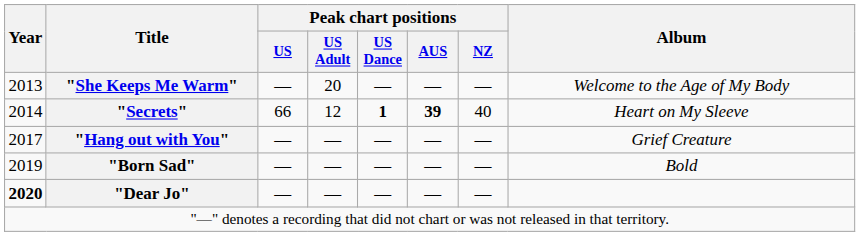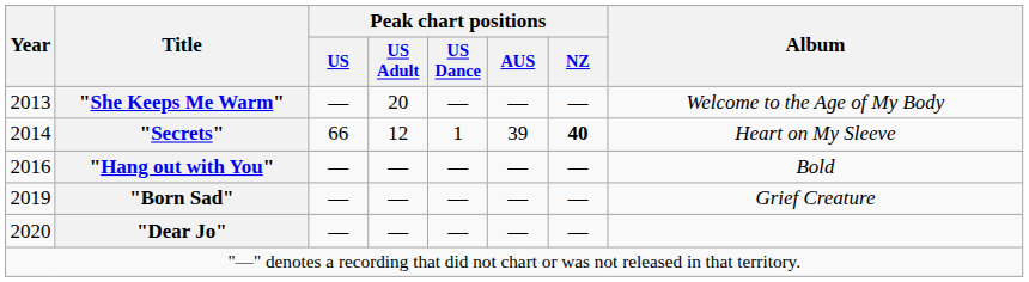 <table class="wikitable plainrowheaders" style="text-align:center;">
 <tr>
 <th scope="col" rowspan="2" style="width:2em;">Year</th>
 <th scope="col" rowspan="2" style="width:12em;">Title</th>
 <th scope="col" colspan="5">Peak chart positions</th>
 <th scope="col" rowspan="2" style="width:20em;">Album</th>
 </tr>
 <tr>
 <th scope="col" style="width:3em;font-size:85%;"><a href='#'>US</a><br></th>
 <th scope="col" style="width:3em;font-size:85%;"><a href='#'>US<br>Adult</a><br></th>
 <th scope="col" style="width:3em;font-size:85%;"><a href='#'>US<br>Dance</a><br></th>
 <th scope="col" style="width:3em;font-size:85%;"><a href='#'>AUS</a><br></th>
 <th scope="col" style="width:3em;font-size:85%;"><a href='#'>NZ</a><br></th>
 </tr>
 <tr>
 <td>2013</td>
 <th scope="row">"<a href='#'>She Keeps Me Warm</a>"</th>
 <td>—</td>
 <td>20</td>
 <td>—</td>
 <td>—</td>
 <td>—</td>
 <td><em>Welcome to the Age of My Body</em></td>
 </tr>
 <tr>
 <td>2014</td>
 <th scope="row">"<a href='#'>Secrets</a>"</th>
 <td>66</td>
 <td>12</td>
-<td><strong>1</strong></td>
-<td><strong>39</strong></td>
-<td>40</td>
+<td>1</td>
+<td>39</td>
+<td><strong>40</strong></td>
 <td><em>Heart on My Sleeve</em></td>
 </tr>
 <tr>
-<td>2017</td>
+<td>2016</td>
 <th scope="row">"<a href='#'>Hang out with You</a>"</th>
 <td>—</td>
 <td>—</td>
 <td>—</td>
 <td>—</td>
 <td>—</td>
-<td><em>Grief Creature</em></td>
+<td><em>Bold</em></td>
 </tr>
 <tr>
 <td>2019</td>
 <th scope="row">"Born Sad"</th>
 <td>—</td>
 <td>—</td>
 <td>—</td>
 <td>—</td>
 <td>—</td>
-<td><em>Bold</em></td>
+<td><em>Grief Creature</em></td>
 </tr>
 <tr>
-<td><strong>2020</strong></td>
+<td>2020</td>
 <th scope="row">"Dear Jo"</th>
 <td>—</td>
 <td>—</td>
 <td>—</td>
 <td>—</td>
 <td>—</td>
 <td></td>
 </tr>
 <tr>
 <td colspan="14" style="font-size:90%">"—" denotes a recording that did not chart or was not released in that territory.</td>
 </tr>
 </table>
